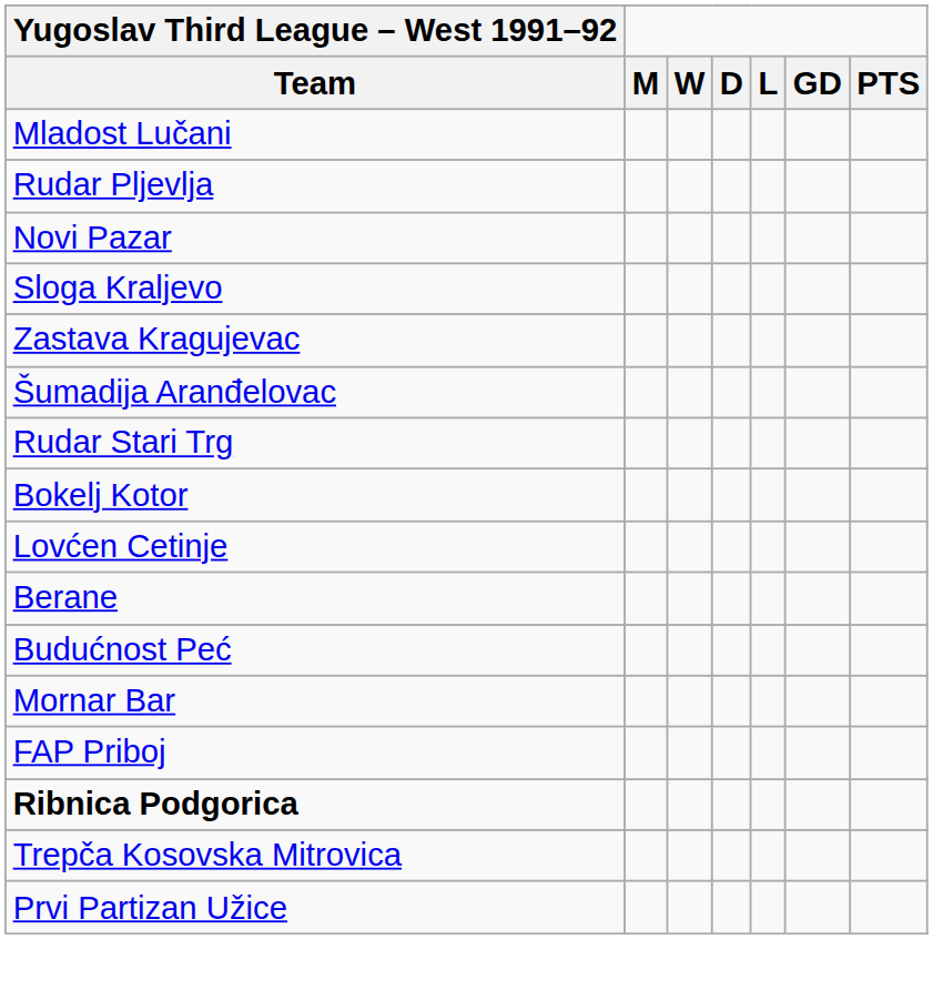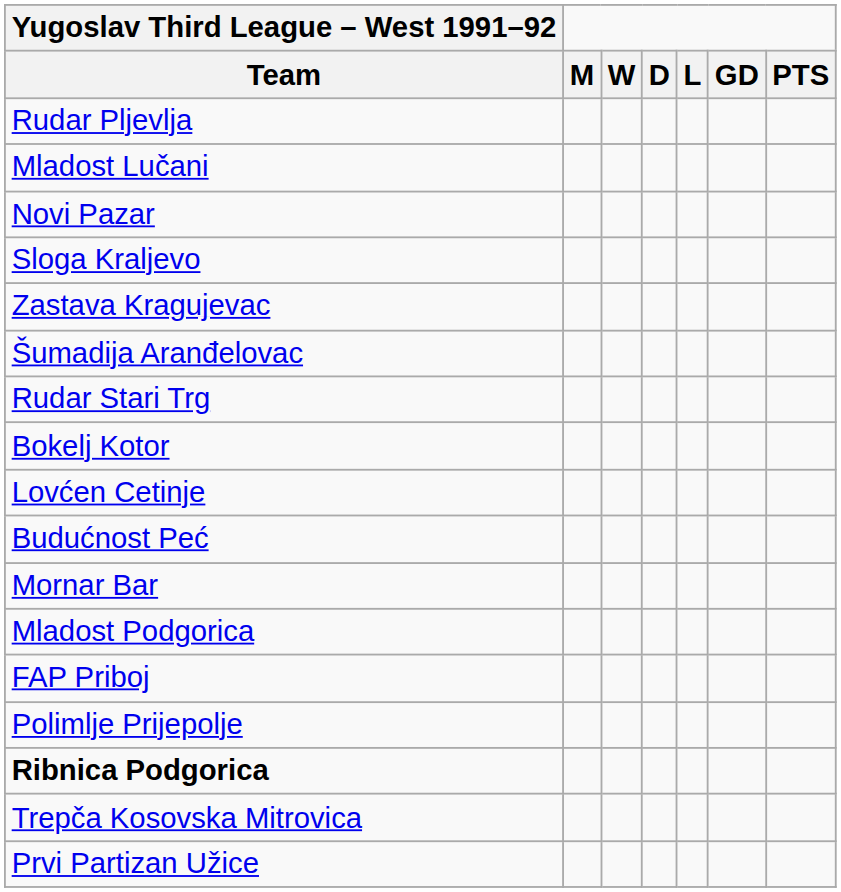 <table class="wikitable mw-collapsible mw-collapsed">
 <tr>
 <th>Yugoslav Third League – West 1991–92</th>
 </tr>
 <tr>
 <th>Team</th>
 <th>M</th>
 <th>W</th>
 <th>D</th>
 <th>L</th>
 <th>GD</th>
 <th>PTS</th>
 </tr>
 <tr>
-<td><a href='#'>Mladost Lučani</a></td>
+<td><a href='#'>Rudar Pljevlja</a></td>
 <td></td>
 <td></td>
 <td></td>
 <td></td>
 <td></td>
 <td></td>
 </tr>
 <tr>
-<td><a href='#'>Rudar Pljevlja</a></td>
+<td><a href='#'>Mladost Lučani</a></td>
 <td></td>
 <td></td>
 <td></td>
 <td></td>
 <td></td>
 <td></td>
 </tr>
 <tr>
 <td><a href='#'>Novi Pazar</a></td>
 <td></td>
 <td></td>
 <td></td>
 <td></td>
 <td></td>
 <td></td>
 </tr>
 <tr>
 <td><a href='#'>Sloga Kraljevo</a></td>
 <td></td>
 <td></td>
 <td></td>
 <td></td>
 <td></td>
 <td></td>
 </tr>
 <tr>
 <td><a href='#'>Zastava Kragujevac</a></td>
 <td></td>
 <td></td>
 <td></td>
 <td></td>
 <td></td>
 <td></td>
 </tr>
 <tr>
 <td><a href='#'>Šumadija Aranđelovac</a></td>
 <td></td>
 <td></td>
 <td></td>
 <td></td>
 <td></td>
 <td></td>
 </tr>
 <tr>
 <td><a href='#'>Rudar Stari Trg</a></td>
 <td></td>
 <td></td>
 <td></td>
 <td></td>
 <td></td>
 <td></td>
 </tr>
 <tr>
 <td><a href='#'>Bokelj Kotor</a></td>
 <td></td>
 <td></td>
 <td></td>
 <td></td>
 <td></td>
 <td></td>
 </tr>
 <tr>
 <td><a href='#'>Lovćen Cetinje</a></td>
 <td></td>
 <td></td>
 <td></td>
 <td></td>
 <td></td>
 <td></td>
 </tr>
 <tr>
-<td><a href='#'>Berane</a></td>
-<td></td>
-<td></td>
-<td></td>
-<td></td>
-<td></td>
-<td></td>
-</tr>
-<tr>
 <td><a href='#'>Budućnost Peć</a></td>
 <td></td>
 <td></td>
 <td></td>
 <td></td>
 <td></td>
 <td></td>
 </tr>
 <tr>
 <td><a href='#'>Mornar Bar</a></td>
 <td></td>
 <td></td>
 <td></td>
 <td></td>
 <td></td>
 <td></td>
 </tr>
 <tr>
+<td><a href='#'>Mladost Podgorica</a></td>
+<td></td>
+<td></td>
+<td></td>
+<td></td>
+<td></td>
+<td></td>
+</tr>
+<tr>
 <td><a href='#'>FAP Priboj</a></td>
+<td></td>
+<td></td>
+<td></td>
+<td></td>
+<td></td>
+<td></td>
+</tr>
+<tr>
+<td><a href='#'>Polimlje Prijepolje</a></td>
 <td></td>
 <td></td>
 <td></td>
 <td></td>
 <td></td>
 <td></td>
 </tr>
 <tr>
 <td><strong>Ribnica Podgorica</strong></td>
 <td></td>
 <td></td>
 <td></td>
 <td></td>
 <td></td>
 <td></td>
 </tr>
 <tr>
 <td><a href='#'>Trepča Kosovska Mitrovica</a></td>
 <td></td>
 <td></td>
 <td></td>
 <td></td>
 <td></td>
 <td></td>
 </tr>
 <tr>
 <td><a href='#'>Prvi Partizan Užice</a></td>
 <td></td>
 <td></td>
 <td></td>
 <td></td>
 <td></td>
 <td></td>
 </tr>
 </table>
